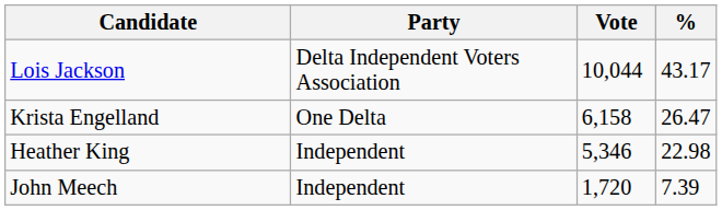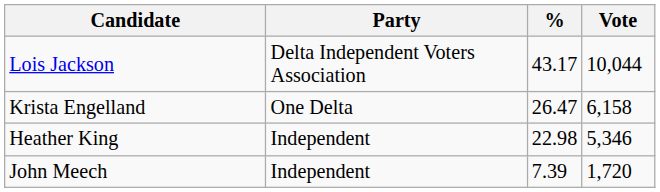 <table class="wikitable">
 <tr>
 <th bgcolor="#DDDDFF" width="200px">Candidate</th>
 <th bgcolor="#DDDDFF" width="200px">Party</th>
+<th bgcolor="#DDDDFF" width="30px">%</th>
 <th bgcolor="#DDDDFF" width="50px">Vote</th>
-<th bgcolor="#DDDDFF" width="30px">%</th>
 </tr>
 <tr>
 <td><a href='#'>Lois Jackson</a></td>
 <td>Delta Independent Voters Association</td>
+<td>43.17</td>
 <td>10,044</td>
-<td>43.17</td>
 </tr>
 <tr>
 <td>Krista Engelland</td>
 <td>One Delta</td>
+<td>26.47</td>
 <td>6,158</td>
-<td>26.47</td>
 </tr>
 <tr>
 <td>Heather King</td>
 <td>Independent</td>
+<td>22.98</td>
 <td>5,346</td>
-<td>22.98</td>
 </tr>
 <tr>
 <td>John Meech</td>
 <td>Independent</td>
+<td>7.39</td>
 <td>1,720</td>
-<td>7.39</td>
 </tr>
 </table>
